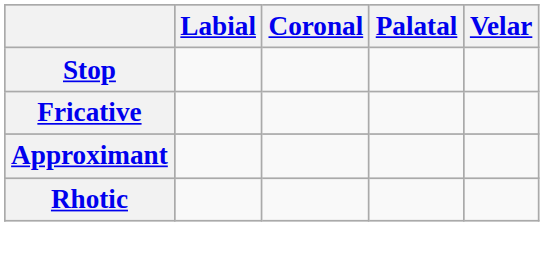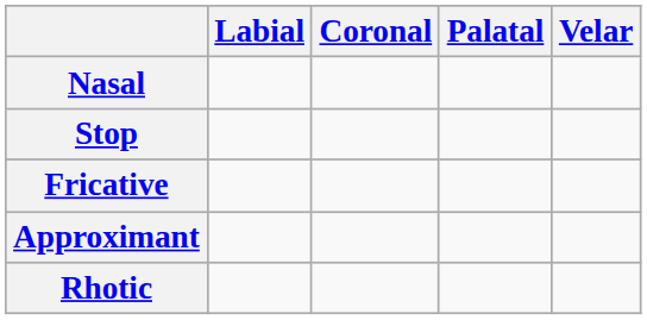 <table class="wikitable" style="text-align:center">
 <tr>
 <th></th>
 <th><a href='#'>Labial</a></th>
 <th><a href='#'>Coronal</a></th>
 <th><a href='#'>Palatal</a></th>
 <th><a href='#'>Velar</a></th>
+</tr>
+<tr>
+<th><a href='#'>Nasal</a></th>
+<td></td>
+<td></td>
+<td></td>
+<td></td>
 </tr>
 <tr>
 <th><a href='#'>Stop</a></th>
 <td></td>
 <td> </td>
 <td></td>
 <td> </td>
 </tr>
 <tr>
 <th><a href='#'>Fricative</a></th>
 <td></td>
 <td></td>
 <td></td>
 <td></td>
 </tr>
 <tr>
 <th><a href='#'>Approximant</a></th>
 <td></td>
 <td></td>
 <td></td>
 <td></td>
 </tr>
 <tr>
 <th><a href='#'>Rhotic</a></th>
 <td></td>
 <td></td>
 <td></td>
 <td></td>
 </tr>
 </table>
